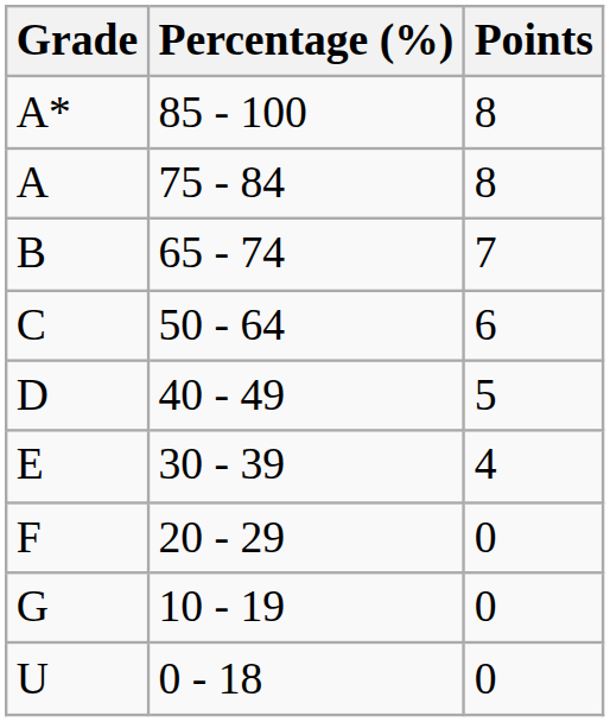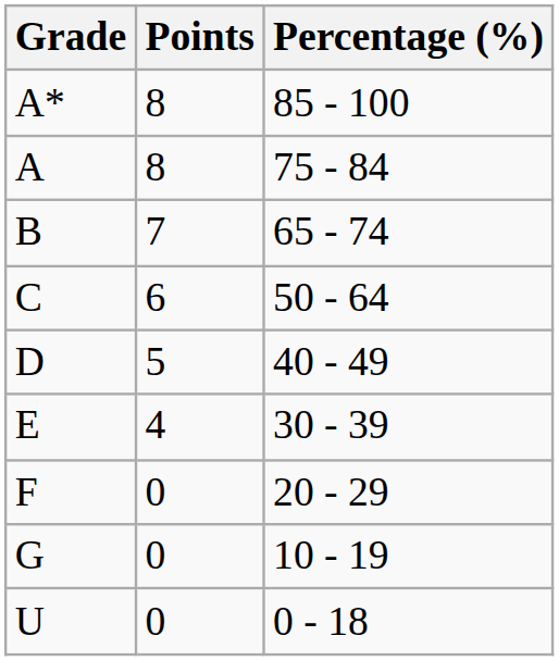 <table class="wikitable">
 <tr>
 <th>Grade</th>
+<th>Points</th>
 <th>Percentage (%)</th>
-<th>Points</th>
 </tr>
 <tr>
 <td>A*</td>
+<td>8</td>
 <td>85 - 100</td>
-<td>8</td>
 </tr>
 <tr>
 <td>A</td>
+<td>8</td>
 <td>75 - 84</td>
-<td>8</td>
 </tr>
 <tr>
 <td>B</td>
+<td>7</td>
 <td>65 - 74</td>
-<td>7</td>
 </tr>
 <tr>
 <td>C</td>
+<td>6</td>
 <td>50 - 64</td>
-<td>6</td>
 </tr>
 <tr>
 <td>D</td>
+<td>5</td>
 <td>40 - 49</td>
-<td>5</td>
 </tr>
 <tr>
 <td>E</td>
+<td>4</td>
 <td>30 - 39</td>
-<td>4</td>
 </tr>
 <tr>
 <td>F</td>
+<td>0</td>
 <td>20 - 29</td>
-<td>0</td>
 </tr>
 <tr>
 <td>G</td>
+<td>0</td>
 <td>10 - 19</td>
-<td>0</td>
 </tr>
 <tr>
 <td>U</td>
+<td>0</td>
 <td>0 - 18</td>
-<td>0</td>
 </tr>
 </table>
